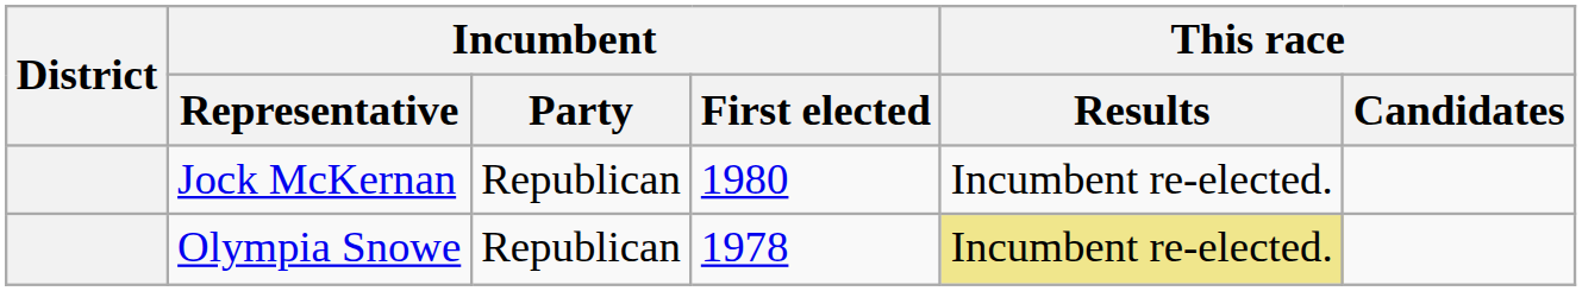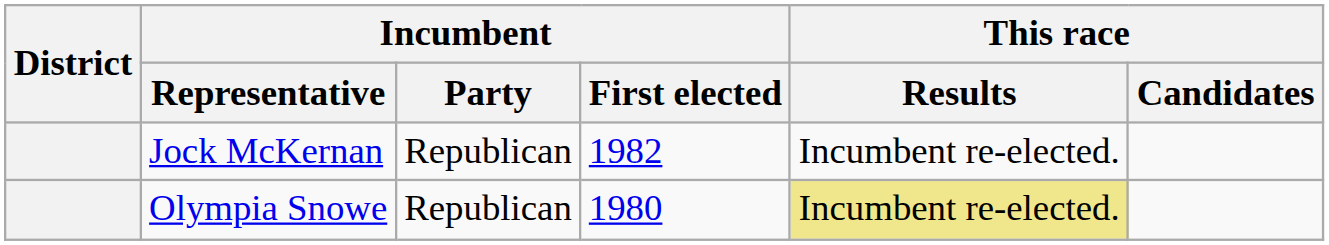 <table class=wikitable>
 <tr>
 <th rowspan=2>District</th>
 <th colspan=3>Incumbent</th>
 <th colspan=2>This race</th>
 </tr>
 <tr>
 <th>Representative</th>
 <th>Party</th>
 <th>First elected</th>
 <th>Results</th>
 <th>Candidates</th>
 </tr>
 <tr>
 <th></th>
 <td><a href='#'>Jock McKernan</a></td>
 <td>Republican</td>
-<td><a href='#'>1980</a></td>
+<td><a href='#'>1982</a></td>
 <td>Incumbent re-elected.</td>
 <td nowrap></td>
 </tr>
 <tr>
 <th></th>
 <td><a href='#'>Olympia Snowe</a></td>
 <td>Republican</td>
-<td><a href='#'>1978</a></td>
+<td><a href='#'>1980</a></td>
 <td style="background: khaki;">Incumbent re-elected.</td>
 <td nowrap></td>
 </tr>
 </table>
